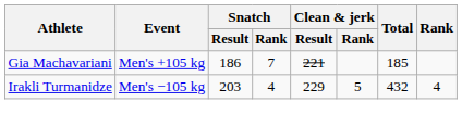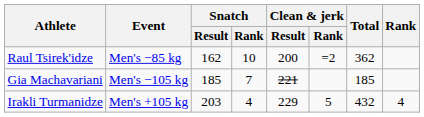 <table class="wikitable" style="font-size:90%">
 <tr>
 <th rowspan="2">Athlete</th>
 <th rowspan="2">Event</th>
 <th colspan="2">Snatch</th>
 <th colspan="2">Clean & jerk</th>
 <th rowspan="2">Total</th>
 <th rowspan="2">Rank</th>
 </tr>
 <tr style="font-size:95%">
 <th>Result</th>
 <th>Rank</th>
 <th>Result</th>
 <th>Rank</th>
 </tr>
 <tr align=center>
+<td align=left><a href='#'>Raul Tsirek'idze</a></td>
+<td align=left><a href='#'>Men's −85 kg</a></td>
+<td>162</td>
+<td>10</td>
+<td>200</td>
+<td>=2</td>
+<td>362</td>
+<td></td>
+</tr>
+<tr align=center>
 <td align=left><a href='#'>Gia Machavariani</a></td>
-<td align=left><a href='#'>Men's +105 kg</a></td>
-<td>186</td>
+<td align=left><a href='#'>Men's −105 kg</a></td>
+<td>185</td>
 <td>7</td>
 <td><s>221</s></td>
 <td></td>
 <td>185</td>
 <td></td>
 </tr>
 <tr align=center>
 <td align=left><a href='#'>Irakli Turmanidze</a></td>
-<td align=left><a href='#'>Men's −105 kg</a></td>
+<td align=left><a href='#'>Men's +105 kg</a></td>
 <td>203</td>
 <td>4</td>
 <td>229</td>
 <td>5</td>
 <td>432</td>
 <td>4</td>
 </tr>
 </table>
